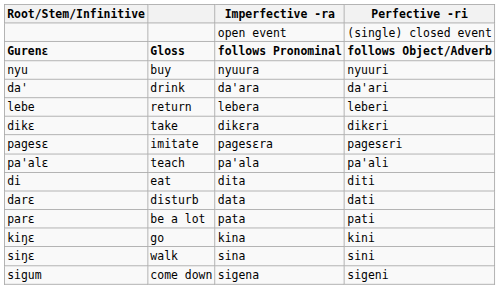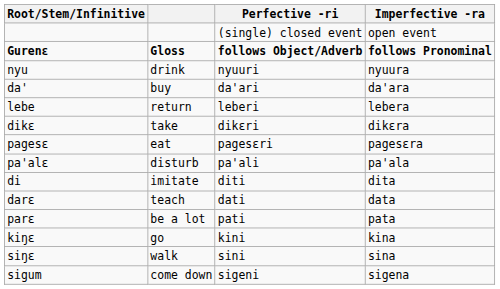 <table class="wikitable">
 <tr>
 <th><strong>Root/Stem/Infinitive</strong></th>
 <th></th>
+<th>Perfective -ri</th>
 <th>Imperfective -ra</th>
-<th>Perfective -ri</th>
 </tr>
 <tr>
 <td></td>
 <td></td>
+<td>(single) closed event</td>
 <td>open event</td>
-<td>(single) closed event</td>
 </tr>
 <tr>
 <td><strong>Gurenɛ</strong></td>
 <td><strong>Gloss</strong></td>
+<td><strong>follows Object/Adverb</strong></td>
 <td><strong>follows Pronominal</strong></td>
-<td><strong>follows Object/Adverb</strong></td>
 </tr>
 <tr>
 <td>nyu</td>
-<td>buy</td>
+<td>drink</td>
+<td>nyuuri</td>
 <td>nyuura</td>
-<td>nyuuri</td>
 </tr>
 <tr>
 <td>da'</td>
-<td>drink</td>
+<td>buy</td>
+<td>da'ari</td>
 <td>da'ara</td>
-<td>da'ari</td>
 </tr>
 <tr>
 <td>lebe</td>
 <td>return</td>
+<td>leberi</td>
 <td>lebera</td>
-<td>leberi</td>
 </tr>
 <tr>
 <td>dikɛ</td>
 <td>take</td>
+<td>dikɛri</td>
 <td>dikɛra</td>
-<td>dikɛri</td>
 </tr>
 <tr>
 <td>pagesɛ</td>
-<td>imitate</td>
+<td>eat</td>
+<td>pagesɛri</td>
 <td>pagesɛra</td>
-<td>pagesɛri</td>
 </tr>
 <tr>
 <td>pa'alɛ</td>
-<td>teach</td>
+<td>disturb</td>
+<td>pa'ali</td>
 <td>pa'ala</td>
-<td>pa'ali</td>
 </tr>
 <tr>
 <td>di</td>
-<td>eat</td>
+<td>imitate</td>
+<td>diti</td>
 <td>dita</td>
-<td>diti</td>
 </tr>
 <tr>
 <td>darɛ</td>
-<td>disturb</td>
+<td>teach</td>
+<td>dati</td>
 <td>data</td>
-<td>dati</td>
 </tr>
 <tr>
 <td>parɛ</td>
 <td>be a lot</td>
+<td>pati</td>
 <td>pata</td>
-<td>pati</td>
 </tr>
 <tr>
 <td>kiŋɛ</td>
 <td>go</td>
+<td>kini</td>
 <td>kina</td>
-<td>kini</td>
 </tr>
 <tr>
 <td>siŋɛ</td>
 <td>walk</td>
+<td>sini</td>
 <td>sina</td>
-<td>sini</td>
 </tr>
 <tr>
 <td>sigum</td>
 <td>come down</td>
+<td>sigeni</td>
 <td>sigena</td>
-<td>sigeni</td>
 </tr>
 </table>
